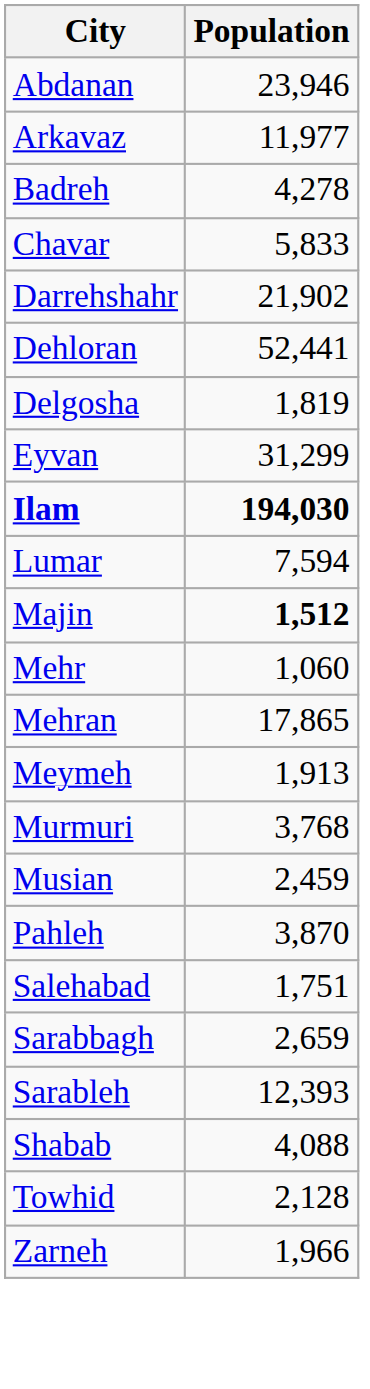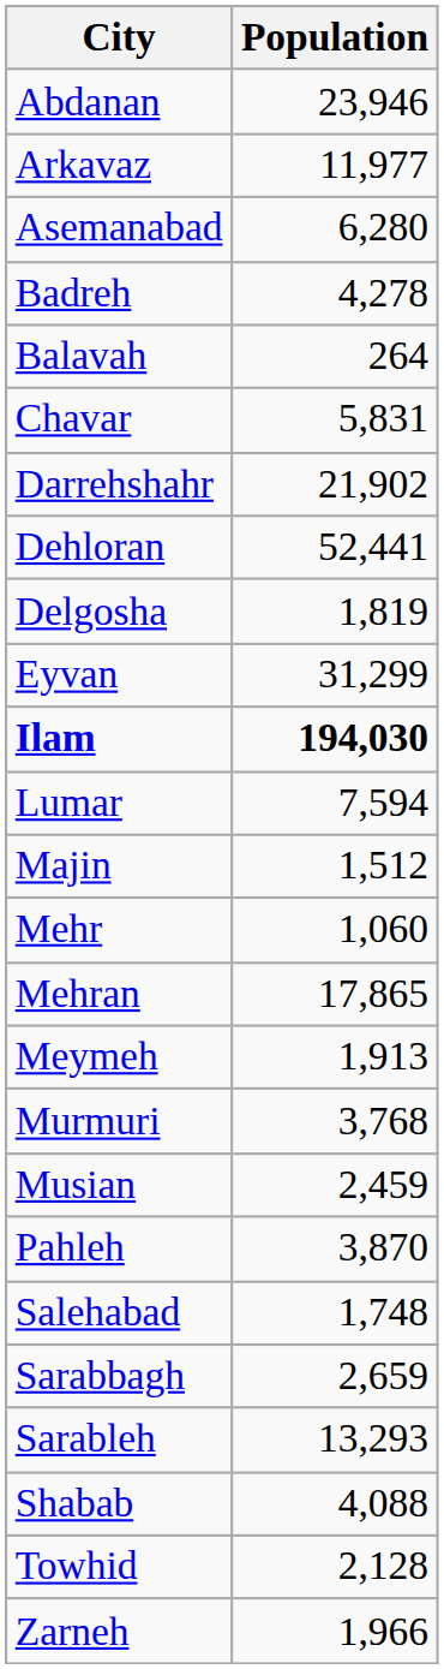 <table class="wikitable sortable">
 <tr>
 <th>City</th>
 <th>Population</th>
 </tr>
 <tr>
 <td><a href='#'>Abdanan</a></td>
 <td style="text-align: right;">23,946</td>
 </tr>
 <tr>
 <td><a href='#'>Arkavaz</a></td>
 <td style="text-align: right;">11,977</td>
 </tr>
 <tr>
+<td><a href='#'>Asemanabad</a></td>
+<td style="text-align: right;">6,280</td>
+</tr>
+<tr>
 <td><a href='#'>Badreh</a></td>
 <td style="text-align: right;">4,278</td>
 </tr>
 <tr>
+<td><a href='#'>Balavah</a></td>
+<td style="text-align: right;">264</td>
+</tr>
+<tr>
 <td><a href='#'>Chavar</a></td>
-<td style="text-align: right;">5,833</td>
+<td style="text-align: right;">5,831</td>
 </tr>
 <tr>
 <td><a href='#'>Darrehshahr</a></td>
 <td style="text-align: right;">21,902</td>
 </tr>
 <tr>
 <td><a href='#'>Dehloran</a></td>
 <td style="text-align: right;">52,441</td>
 </tr>
 <tr>
 <td><a href='#'>Delgosha</a></td>
 <td style="text-align: right;">1,819</td>
 </tr>
 <tr>
 <td><a href='#'>Eyvan</a></td>
 <td style="text-align: right;">31,299</td>
 </tr>
 <tr>
 <td><strong><a href='#'>Ilam</a></strong></td>
 <td style="text-align: right;"><strong>194,030</strong></td>
 </tr>
 <tr>
 <td><a href='#'>Lumar</a></td>
 <td style="text-align: right;">7,594</td>
 </tr>
 <tr>
 <td><a href='#'>Majin</a></td>
-<td style="text-align: right;"><strong>1,512</strong></td>
+<td style="text-align: right;">1,512</td>
 </tr>
 <tr>
 <td><a href='#'>Mehr</a></td>
 <td style="text-align: right;">1,060</td>
 </tr>
 <tr>
 <td><a href='#'>Mehran</a></td>
 <td style="text-align: right;">17,865</td>
 </tr>
 <tr>
 <td><a href='#'>Meymeh</a></td>
 <td style="text-align: right;">1,913</td>
 </tr>
 <tr>
 <td><a href='#'>Murmuri</a></td>
 <td style="text-align: right;">3,768</td>
 </tr>
 <tr>
 <td><a href='#'>Musian</a></td>
 <td style="text-align: right;">2,459</td>
 </tr>
 <tr>
 <td><a href='#'>Pahleh</a></td>
 <td style="text-align: right;">3,870</td>
 </tr>
 <tr>
 <td><a href='#'>Salehabad</a></td>
-<td style="text-align: right;">1,751</td>
+<td style="text-align: right;">1,748</td>
 </tr>
 <tr>
 <td><a href='#'>Sarabbagh</a></td>
 <td style="text-align: right;">2,659</td>
 </tr>
 <tr>
 <td><a href='#'>Sarableh</a></td>
-<td style="text-align: right;">12,393</td>
+<td style="text-align: right;">13,293</td>
 </tr>
 <tr>
 <td><a href='#'>Shabab</a></td>
 <td style="text-align: right;">4,088</td>
 </tr>
 <tr>
 <td><a href='#'>Towhid</a></td>
 <td style="text-align: right;">2,128</td>
 </tr>
 <tr>
 <td><a href='#'>Zarneh</a></td>
 <td style="text-align: right;">1,966</td>
 </tr>
 </table>
